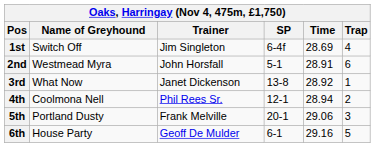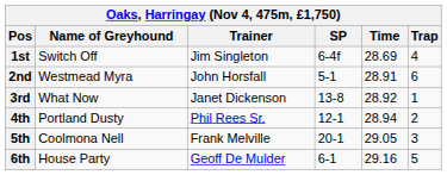 <table class="wikitable">
 <tr>
 <th colspan="6"><a href='#'>Oaks</a>, <a href='#'>Harringay</a> (Nov 4, 475m, £1,750)</th>
 </tr>
 <tr>
 <th width=30>Pos</th>
 <th width=180>Name of Greyhound</th>
 <th width=150>Trainer</th>
 <th width=50>SP</th>
 <th width=50>Time</th>
 <th width=30>Trap</th>
 </tr>
 <tr>
 <th>1st</th>
 <td>Switch Off</td>
 <td>Jim Singleton</td>
 <td>6-4f</td>
 <td>28.69</td>
 <td>4</td>
 </tr>
 <tr>
 <th>2nd</th>
 <td>Westmead Myra</td>
 <td>John Horsfall</td>
 <td>5-1</td>
 <td>28.91</td>
 <td>6</td>
 </tr>
 <tr>
 <th>3rd</th>
 <td>What Now</td>
 <td>Janet Dickenson</td>
 <td>13-8</td>
 <td>28.92</td>
 <td>1</td>
 </tr>
 <tr>
 <th>4th</th>
-<td>Coolmona Nell</td>
+<td>Portland Dusty</td>
 <td><a href='#'>Phil Rees Sr.</a></td>
 <td>12-1</td>
 <td>28.94</td>
 <td>2</td>
 </tr>
 <tr>
 <th>5th</th>
-<td>Portland Dusty</td>
+<td>Coolmona Nell</td>
 <td>Frank Melville</td>
 <td>20-1</td>
-<td>29.06</td>
+<td>29.05</td>
 <td>3</td>
 </tr>
 <tr>
 <th>6th</th>
 <td>House Party</td>
 <td><a href='#'>Geoff De Mulder</a></td>
 <td>6-1</td>
 <td>29.16</td>
 <td>5</td>
 </tr>
 </table>
